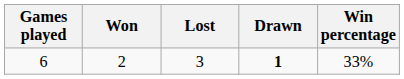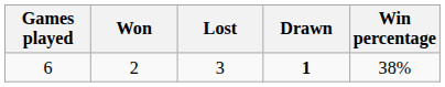 <table class="wikitable" style="text-align:center">
 <tr>
 <th width="70">Games played</th>
 <th width="70">Won</th>
 <th width="70">Lost</th>
 <th width="70">Drawn</th>
 <th width="70">Win percentage</th>
 </tr>
 <tr>
 <td>6</td>
 <td>2</td>
 <td>3</td>
 <td><strong>1</strong></td>
-<td>33%</td>
+<td>38%</td>
 </tr>
 </table>
